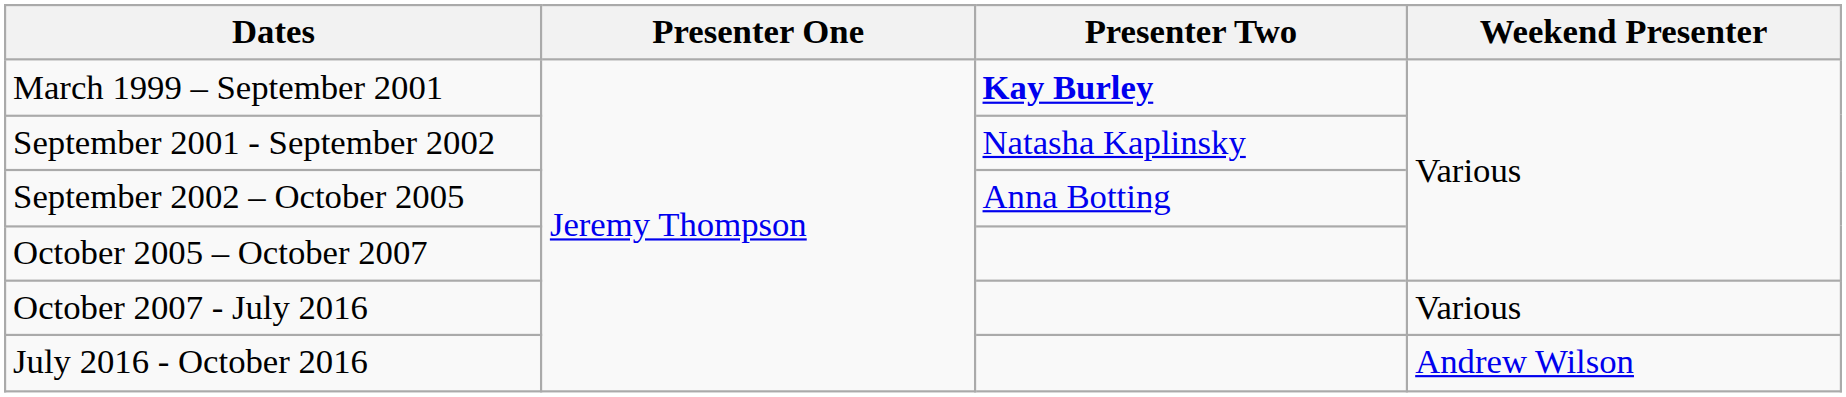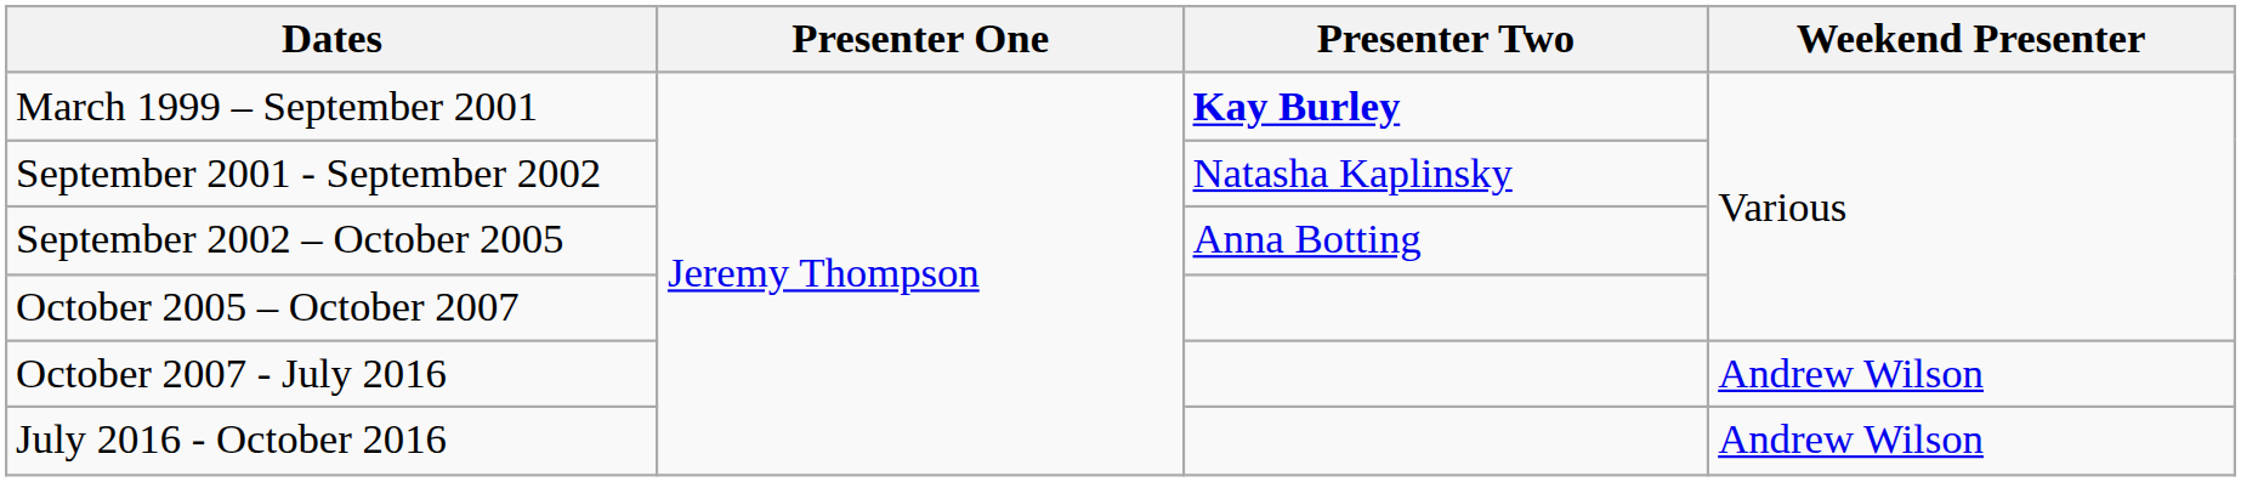 <table class="wikitable">
 <tr>
 <th valign="middle" style="width:15em">Dates</th>
 <th valign="middle" style="width:12em">Presenter One</th>
 <th valign="middle" style="width:12em">Presenter Two</th>
 <th valign="middle" style="width:12em">Weekend Presenter</th>
 </tr>
 <tr>
 <td>March 1999 – September 2001</td>
 <td rowspan=6><a href='#'>Jeremy Thompson</a></td>
 <td><strong><a href='#'>Kay Burley</a></strong></td>
 <td rowspan=4>Various</td>
 </tr>
 <tr>
 <td>September 2001 - September 2002</td>
 <td><a href='#'>Natasha Kaplinsky</a></td>
 </tr>
 <tr>
 <td>September 2002 – October 2005</td>
 <td><a href='#'>Anna Botting</a></td>
 </tr>
 <tr>
 <td>October 2005 – October 2007</td>
 <td></td>
 </tr>
 <tr>
 <td>October 2007 - July 2016</td>
 <td></td>
-<td>Various</td>
+<td><a href='#'>Andrew Wilson</a></td>
 </tr>
 <tr>
 <td>July 2016 - October 2016</td>
 <td></td>
 <td><a href='#'>Andrew Wilson</a></td>
 </tr>
 </table>
